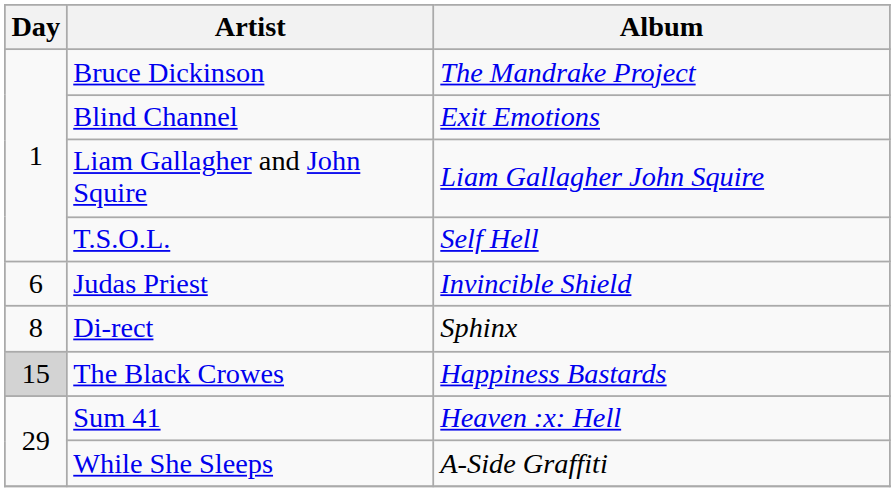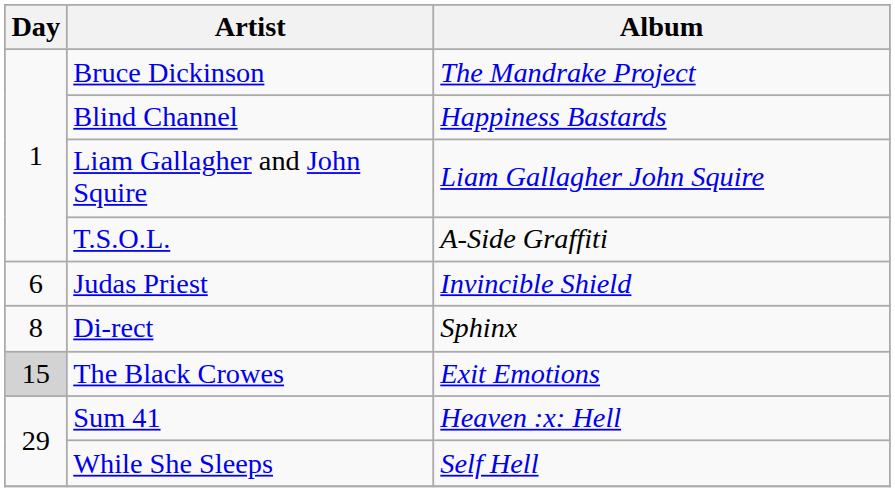 <table class="wikitable" id="table_March">
 <tr>
 <th style="width:20px;">Day</th>
 <th style="width:200px;">Artist</th>
 <th style="width:250px;">Album</th>
 </tr>
 <tr>
 <td style="text-align:center;" rowspan="4">1</td>
 <td><a href='#'>Bruce Dickinson</a></td>
 <td><em><a href='#'>The Mandrake Project</a></em></td>
 </tr>
 <tr>
 <td><a href='#'>Blind Channel</a></td>
-<td><em><a href='#'>Exit Emotions</a></em></td>
+<td><em><a href='#'>Happiness Bastards</a></em></td>
 </tr>
 <tr>
 <td><a href='#'>Liam Gallagher</a> and <a href='#'>John Squire</a></td>
 <td><em><a href='#'>Liam Gallagher John Squire</a></em></td>
 </tr>
 <tr>
 <td><a href='#'>T.S.O.L.</a></td>
-<td><em><a href='#'>Self Hell</a></em></td>
+<td><em>A-Side Graffiti</em></td>
 </tr>
 <tr>
 <td style="text-align:center;" rowspan="1">6</td>
 <td><a href='#'>Judas Priest</a></td>
 <td><em><a href='#'>Invincible Shield</a></em></td>
 </tr>
 <tr>
 <td style="text-align:center;" rowspan="1">8</td>
 <td><a href='#'>Di-rect</a></td>
 <td><em>Sphinx</em></td>
 </tr>
 <tr>
 <td style="background: lightgrey; text-align:center;" rowspan="1">15</td>
 <td><a href='#'>The Black Crowes</a></td>
-<td><em><a href='#'>Happiness Bastards</a></em></td>
+<td><em><a href='#'>Exit Emotions</a></em></td>
 </tr>
 <tr>
 <td style="text-align:center;" rowspan="2">29</td>
 <td><a href='#'>Sum 41</a></td>
 <td><em><a href='#'>Heaven :x: Hell</a></em></td>
 </tr>
 <tr>
 <td><a href='#'>While She Sleeps</a></td>
-<td><em>A-Side Graffiti</em></td>
+<td><em><a href='#'>Self Hell</a></em></td>
 </tr>
 <tr>
 </tr>
 </table>
